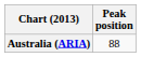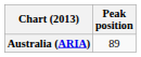 <table class="wikitable plainrowheaders" style="text-align:center">
 <tr>
 <th scope="col">Chart (2013)</th>
 <th scope="col">Peak<br>position</th>
 </tr>
 <tr>
 <th scope="row">Australia (<a href='#'>ARIA</a>)</th>
-<td>88</td>
+<td>89</td>
 </tr>
 </table>
